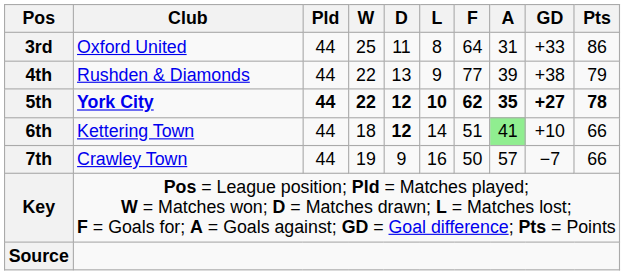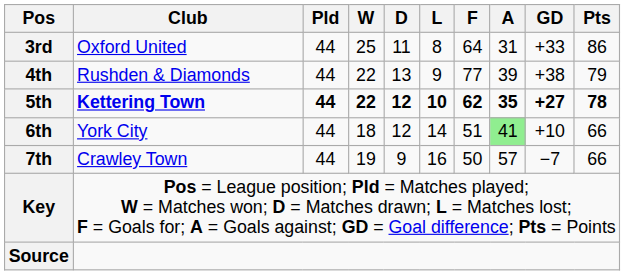 <table class=wikitable style="text-align:center;">
 <tr>
 <th scope="col">Pos</th>
 <th scope="col">Club</th>
 <th scope="col">Pld</th>
 <th scope="col">W</th>
 <th scope="col">D</th>
 <th scope="col">L</th>
 <th scope="col">F</th>
 <th scope="col">A</th>
 <th scope="col">GD</th>
 <th scope="col">Pts</th>
 </tr>
 <tr>
 <th scope="row">3rd</th>
 <td style="text-align:left;"><a href='#'>Oxford United</a></td>
 <td>44</td>
 <td>25</td>
 <td>11</td>
 <td>8</td>
 <td>64</td>
 <td>31</td>
 <td>+33</td>
 <td>86</td>
 </tr>
 <tr>
 <th scope="row">4th</th>
 <td style="text-align:left;"><a href='#'>Rushden & Diamonds</a></td>
 <td>44</td>
 <td>22</td>
 <td>13</td>
 <td>9</td>
 <td>77</td>
 <td>39</td>
 <td>+38</td>
 <td>79</td>
 </tr>
 <tr style="font-weight:bold">
 <th scope="row">5th</th>
-<td style="text-align:left;"><a href='#'>York City</a></td>
+<td style="text-align:left;"><a href='#'>Kettering Town</a></td>
 <td>44</td>
 <td>22</td>
 <td>12</td>
 <td>10</td>
 <td>62</td>
 <td>35</td>
 <td>+27</td>
 <td>78</td>
 </tr>
 <tr>
 <th scope="row">6th</th>
-<td style="text-align:left;"><a href='#'>Kettering Town</a></td>
+<td style="text-align:left;"><a href='#'>York City</a></td>
 <td>44</td>
 <td>18</td>
-<td><strong>12</strong></td>
+<td>12</td>
 <td>14</td>
 <td>51</td>
 <td style="background: lightgreen;">41</td>
 <td>+10</td>
 <td>66</td>
 </tr>
 <tr>
 <th scope="row">7th</th>
 <td style="text-align:left;"><a href='#'>Crawley Town</a></td>
 <td>44</td>
 <td>19</td>
 <td>9</td>
 <td>16</td>
 <td>50</td>
 <td>57</td>
 <td>−7</td>
 <td>66</td>
 </tr>
 <tr>
 <th scope="row">Key</th>
 <td colspan="9"><strong>Pos</strong> = League position; <strong>Pld</strong> = Matches played;<br><strong>W</strong> = Matches won; <strong>D</strong> = Matches drawn; <strong>L</strong> = Matches lost;<br><strong>F</strong> = Goals for; <strong>A</strong> = Goals against; <strong>GD</strong> = <a href='#'>Goal difference</a>; <strong>Pts</strong> = Points</td>
 </tr>
 <tr>
 <th scope="row">Source</th>
 <td colspan="9"></td>
 </tr>
 </table>
